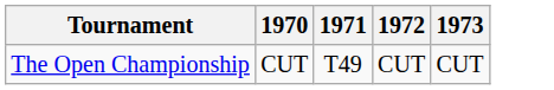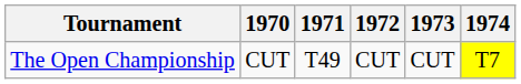 <table class="wikitable" style="font-size:95%;text-align:center;">
 <tr>
 <th>Tournament</th>
 <th>1970</th>
 <th>1971</th>
 <th>1972</th>
 <th>1973</th>
+<th>1974</th>
 </tr>
 <tr>
 <td align=left><a href='#'>The Open Championship</a></td>
 <td>CUT</td>
 <td>T49</td>
 <td>CUT</td>
 <td>CUT</td>
+<td style="background:yellow;">T7</td>
 </tr>
 </table>
